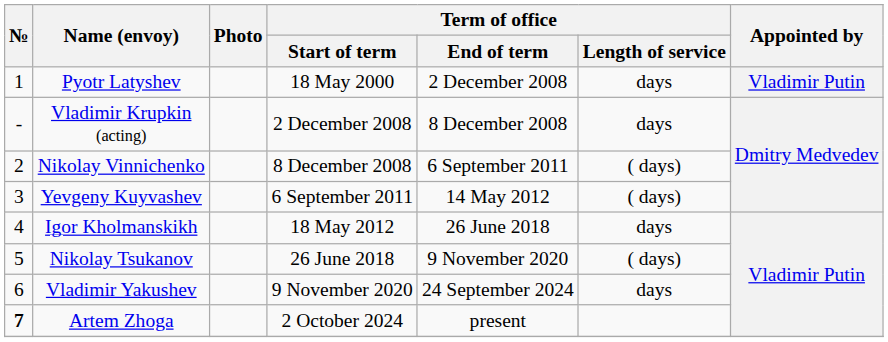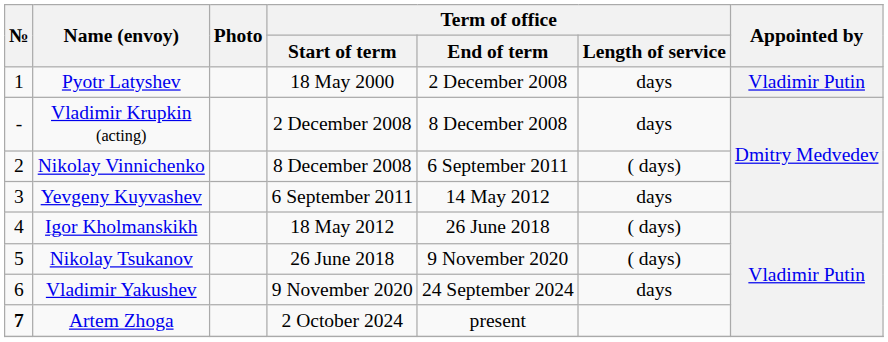 <table class="wikitable" style="text-align:center">
 <tr>
 <th rowspan="2">№</th>
 <th rowspan="2">Name (envoy)</th>
 <th rowspan="2">Photo</th>
 <th colspan="3">Term of office</th>
 <th rowspan="2">Appointed by</th>
 </tr>
 <tr>
 <th>Start of term</th>
 <th>End of term</th>
 <th>Length of service</th>
 </tr>
 <tr>
 <td>1</td>
 <td><a href='#'>Pyotr Latyshev</a></td>
 <td></td>
 <td>18 May 2000</td>
 <td>2 December 2008</td>
 <td> days</td>
 <th style="font-weight:normal"><a href='#'>Vladimir Putin</a></th>
 </tr>
 <tr>
 <td>-</td>
 <td><a href='#'>Vladimir Krupkin</a><br><small>(acting)</small></td>
 <td></td>
 <td>2 December 2008</td>
 <td>8 December 2008</td>
 <td> days</td>
 <th style="font-weight:normal" rowspan=3><a href='#'>Dmitry Medvedev</a></th>
 </tr>
 <tr>
 <td>2</td>
 <td><a href='#'>Nikolay Vinnichenko</a></td>
 <td></td>
 <td>8 December 2008</td>
 <td>6 September 2011</td>
 <td> ( days)</td>
 </tr>
 <tr>
 <td>3</td>
 <td><a href='#'>Yevgeny Kuyvashev</a></td>
 <td></td>
 <td>6 September 2011</td>
 <td>14 May 2012</td>
-<td> ( days)</td>
+<td> days</td>
 </tr>
 <tr>
 <td>4</td>
 <td><a href='#'>Igor Kholmanskikh</a></td>
 <td></td>
 <td>18 May 2012</td>
 <td>26 June 2018</td>
-<td> days</td>
+<td> ( days)</td>
 <th style="font-weight:normal" rowspan=4><a href='#'>Vladimir Putin</a></th>
 </tr>
 <tr>
 <td>5</td>
 <td><a href='#'>Nikolay Tsukanov</a></td>
 <td></td>
 <td>26 June 2018</td>
 <td>9 November 2020</td>
 <td> ( days)</td>
 </tr>
 <tr>
 <td>6</td>
 <td><a href='#'>Vladimir Yakushev</a></td>
 <td></td>
 <td>9 November 2020</td>
 <td>24 September 2024</td>
 <td> days</td>
 </tr>
 <tr>
 <td><strong>7</strong></td>
 <td><a href='#'>Artem Zhoga</a></td>
 <td></td>
 <td>2 October 2024</td>
 <td>present</td>
 <td></td>
 </tr>
 <tr>
 </tr>
 </table>
